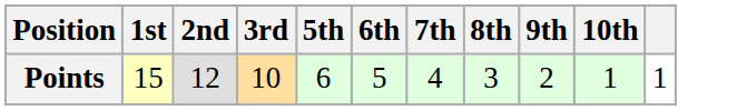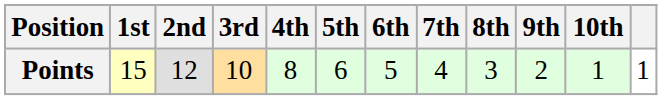 <table class="wikitable" style="text-align:center; font-size: 85%">
 <tr>
 <th align=left>Position</th>
 <th>1st</th>
 <th>2nd</th>
 <th>3rd</th>
+<th>4th</th>
 <th>5th</th>
 <th>6th</th>
 <th>7th</th>
 <th>8th</th>
 <th>9th</th>
 <th>10th</th>
 <th></th>
 </tr>
 <tr>
 <th align=left>Points</th>
 <td style="background:#FFFFBF">15</td>
 <td style="background:#DFDFDF">12</td>
 <td style="background:#FFDF9F">10</td>
+<td style="background:#DFFFDF">8</td>
 <td style="background:#DFFFDF">6</td>
 <td style="background:#DFFFDF">5</td>
 <td style="background:#DFFFDF">4</td>
 <td style="background:#DFFFDF">3</td>
 <td style="background:#DFFFDF">2</td>
 <td style="background:#DFFFDF">1</td>
 <td style="background:#FFFFFF">1</td>
 </tr>
 </table>
